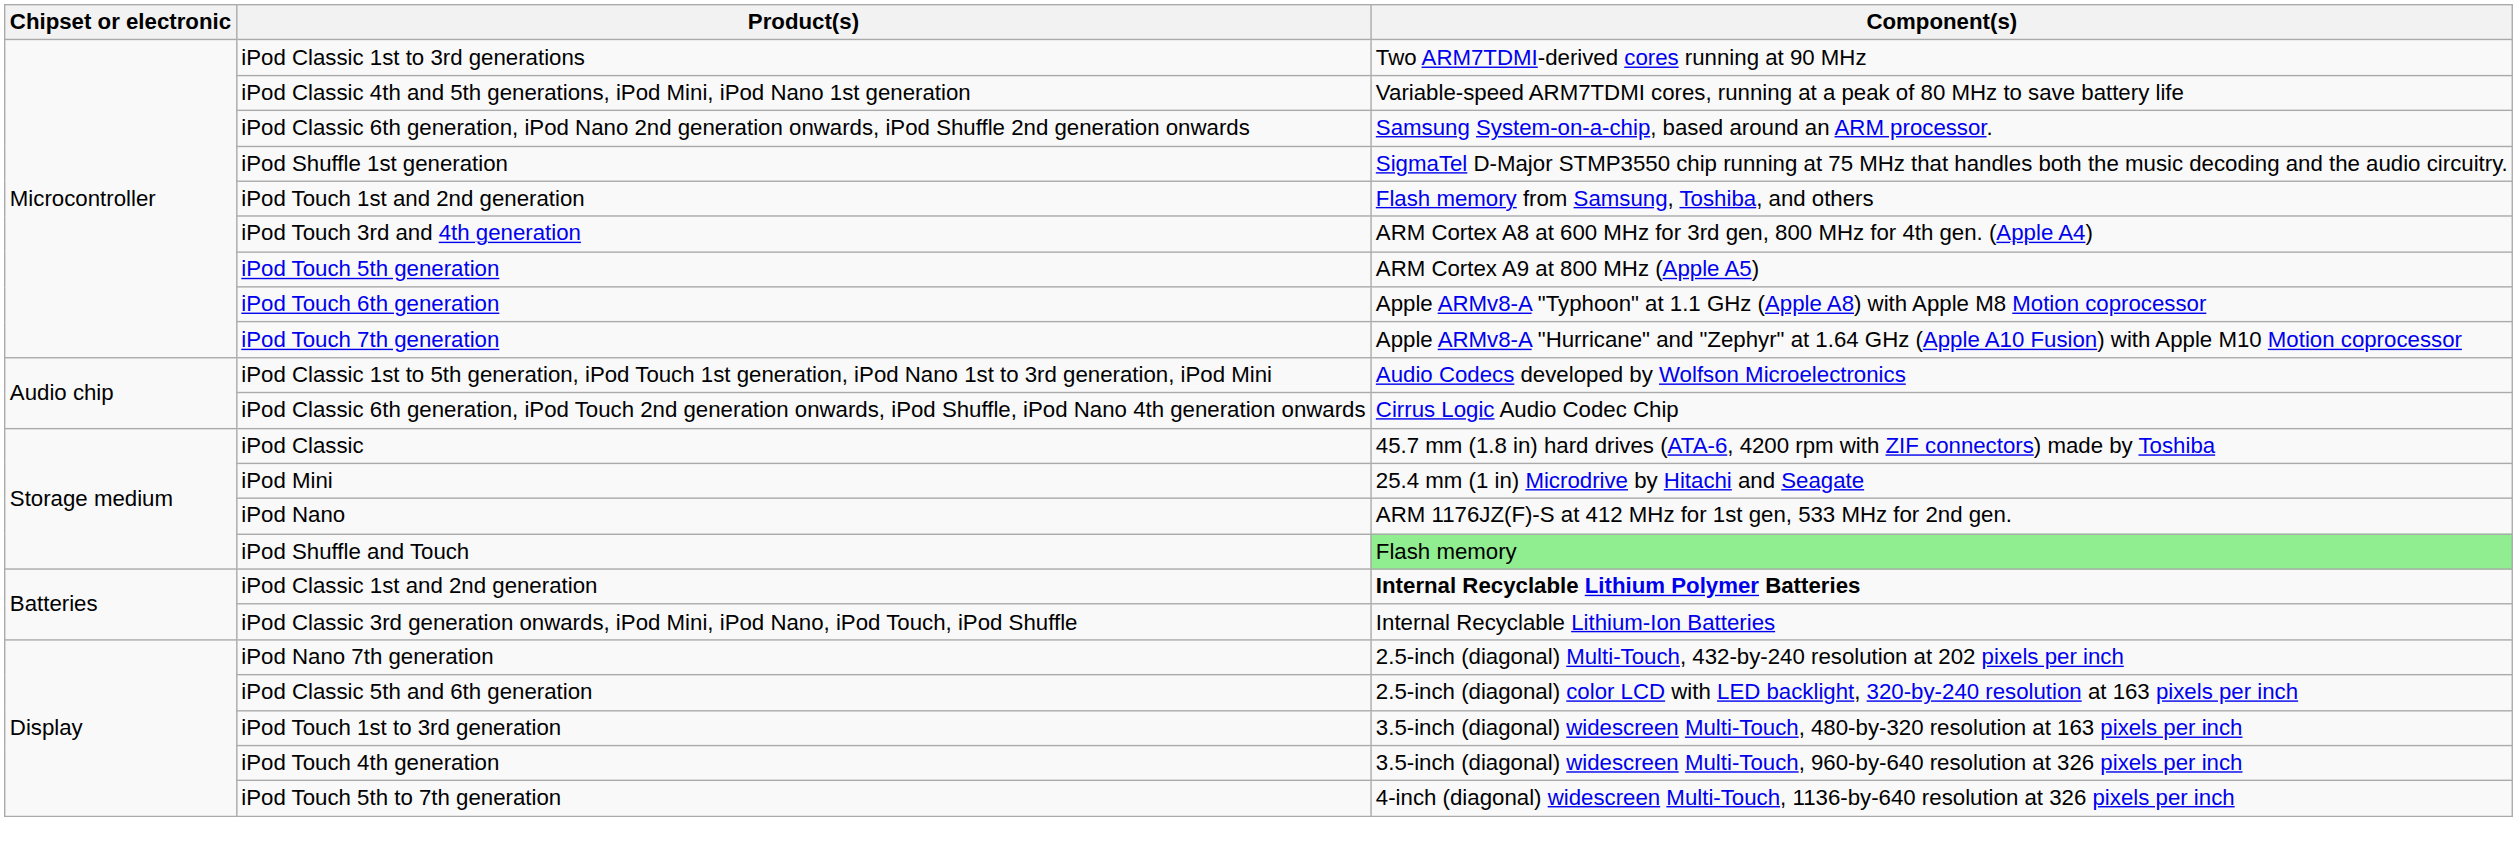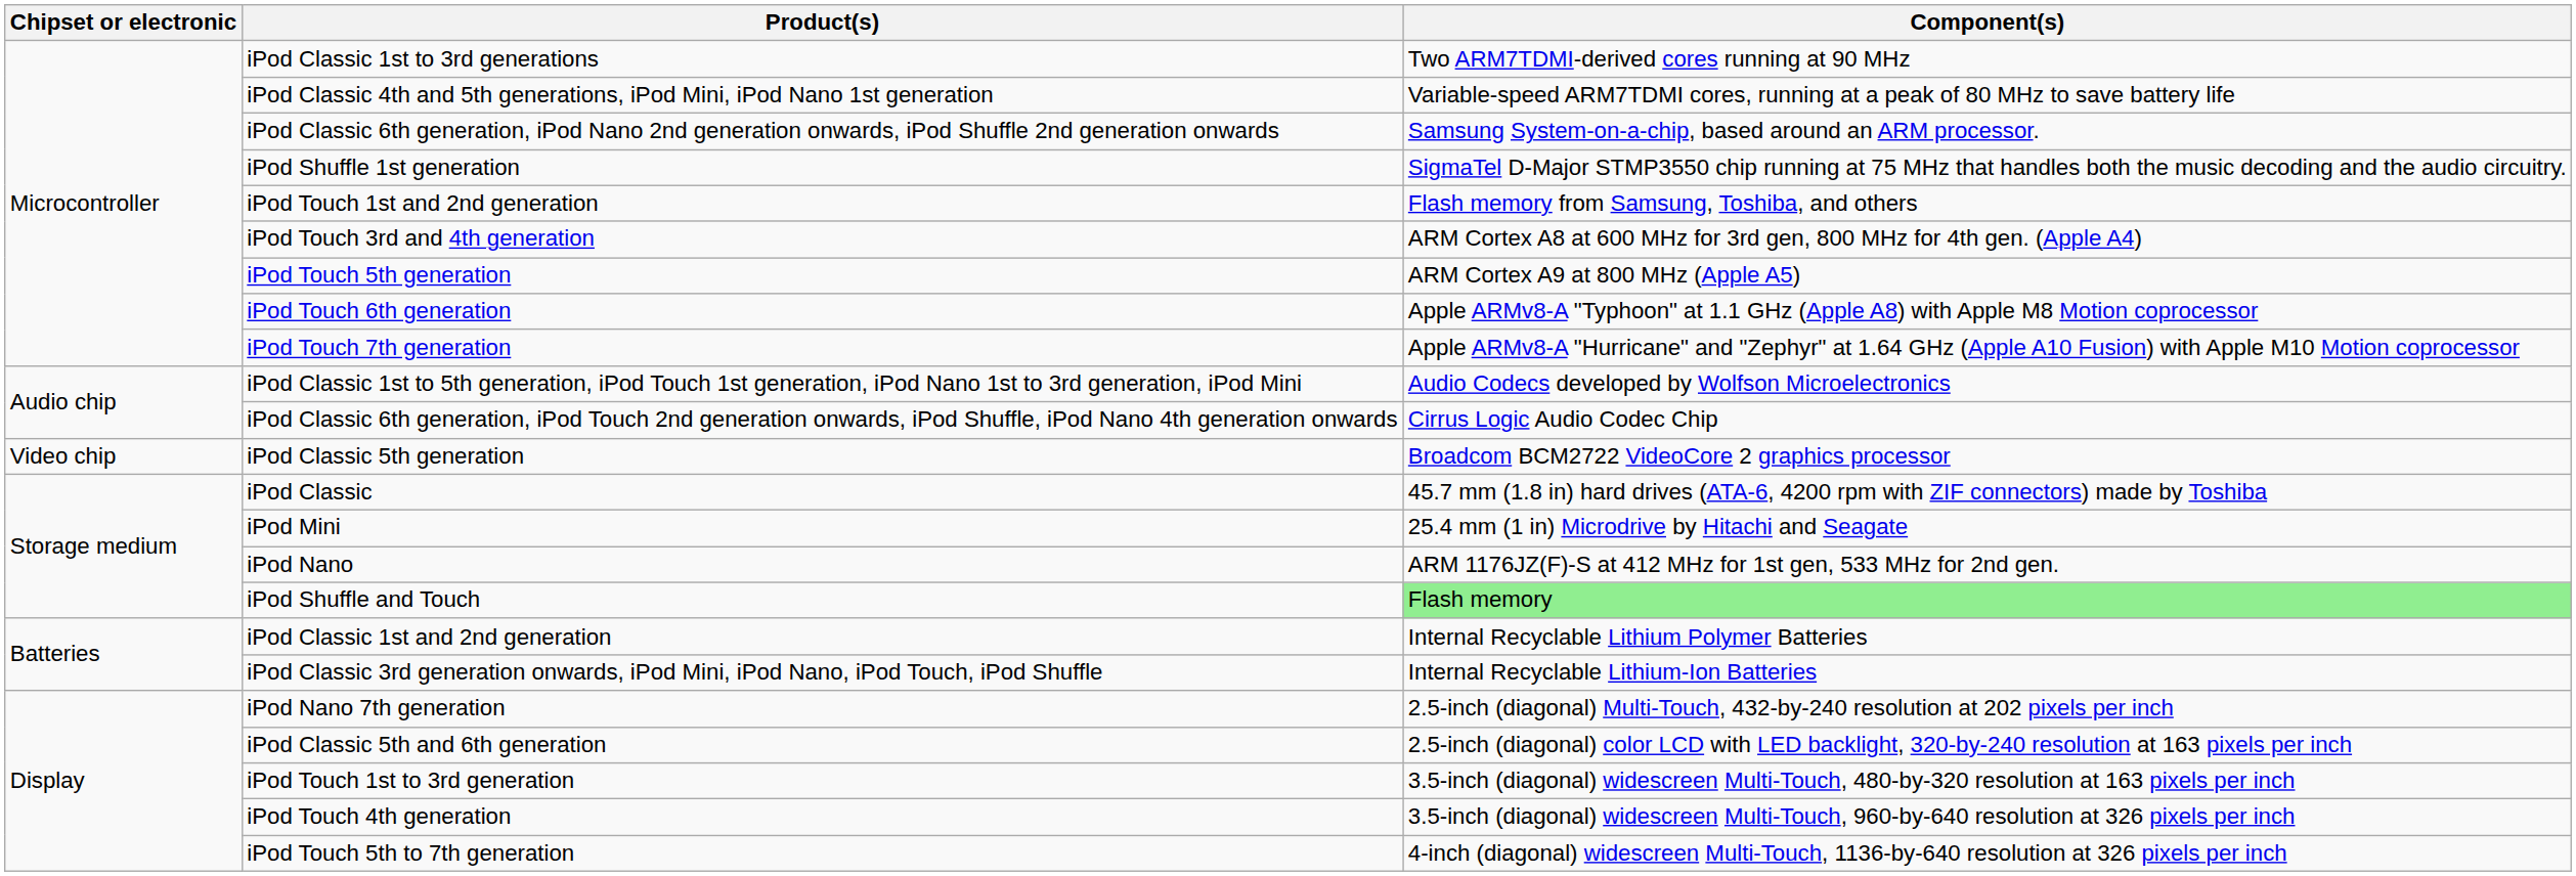 <table class="wikitable">
 <tr>
 <th>Chipset or electronic</th>
 <th>Product(s)</th>
 <th>Component(s)</th>
 </tr>
 <tr>
 <td rowspan=9>Microcontroller</td>
 <td>iPod Classic 1st to 3rd generations</td>
 <td>Two <a href='#'>ARM7TDMI</a>-derived <a href='#'>cores</a> running at 90 MHz</td>
 </tr>
 <tr>
 <td>iPod Classic 4th and 5th generations, iPod Mini, iPod Nano 1st generation</td>
 <td>Variable-speed ARM7TDMI cores, running at a peak of 80 MHz to save battery life</td>
 </tr>
 <tr>
 <td>iPod Classic 6th generation, iPod Nano 2nd generation onwards, iPod Shuffle 2nd generation onwards</td>
 <td><a href='#'>Samsung</a> <a href='#'>System-on-a-chip</a>, based around an <a href='#'>ARM processor</a>.</td>
 </tr>
 <tr>
 <td>iPod Shuffle 1st generation</td>
 <td><a href='#'>SigmaTel</a> D-Major STMP3550 chip running at 75 MHz that handles both the music decoding and the audio circuitry.</td>
 </tr>
 <tr>
 <td>iPod Touch 1st and 2nd generation</td>
 <td><a href='#'>Flash memory</a> from <a href='#'>Samsung</a>, <a href='#'>Toshiba</a>, and others</td>
 </tr>
 <tr>
 <td>iPod Touch 3rd and <a href='#'>4th generation</a></td>
 <td>ARM Cortex A8 at 600 MHz for 3rd gen, 800 MHz for 4th gen. (<a href='#'>Apple A4</a>)</td>
 </tr>
 <tr>
 <td><a href='#'>iPod Touch 5th generation</a></td>
 <td>ARM Cortex A9 at 800 MHz (<a href='#'>Apple A5</a>)</td>
 </tr>
 <tr>
 <td><a href='#'>iPod Touch 6th generation</a></td>
 <td>Apple <a href='#'>ARMv8-A</a> "Typhoon" at 1.1 GHz (<a href='#'>Apple A8</a>) with Apple M8 <a href='#'>Motion coprocessor</a></td>
 </tr>
 <tr>
 <td><a href='#'>iPod Touch 7th generation</a></td>
 <td>Apple <a href='#'>ARMv8-A</a> "Hurricane" and "Zephyr" at 1.64 GHz (<a href='#'>Apple A10 Fusion</a>) with Apple M10 <a href='#'>Motion coprocessor</a></td>
 </tr>
 <tr>
 <td rowspan=2>Audio chip</td>
 <td>iPod Classic 1st to 5th generation, iPod Touch 1st generation, iPod Nano 1st to 3rd generation, iPod Mini</td>
 <td><a href='#'>Audio Codecs</a> developed by <a href='#'>Wolfson Microelectronics</a></td>
 </tr>
 <tr>
 <td>iPod Classic 6th generation, iPod Touch 2nd generation onwards, iPod Shuffle, iPod Nano 4th generation onwards</td>
 <td><a href='#'>Cirrus Logic</a> Audio Codec Chip</td>
 </tr>
 <tr>
+<td>Video chip</td>
+<td>iPod Classic 5th generation</td>
+<td><a href='#'>Broadcom</a> BCM2722 <a href='#'>VideoCore</a> 2 <a href='#'>graphics processor</a></td>
+</tr>
+<tr>
 <td rowspan=4>Storage medium</td>
 <td>iPod Classic</td>
 <td>45.7 mm (1.8 in) hard drives (<a href='#'>ATA-6</a>, 4200 rpm with <a href='#'>ZIF connectors</a>) made by <a href='#'>Toshiba</a></td>
 </tr>
 <tr>
 <td>iPod Mini</td>
 <td>25.4 mm (1 in) <a href='#'>Microdrive</a> by <a href='#'>Hitachi</a> and <a href='#'>Seagate</a></td>
 </tr>
 <tr>
 <td>iPod Nano</td>
 <td>ARM 1176JZ(F)-S at 412 MHz for 1st gen, 533 MHz for 2nd gen.</td>
 </tr>
 <tr>
 <td>iPod Shuffle and Touch</td>
 <td style="background: lightgreen;">Flash memory</td>
 </tr>
 <tr>
 <td rowspan=2>Batteries</td>
 <td>iPod Classic 1st and 2nd generation</td>
-<td><strong>Internal Recyclable <a href='#'>Lithium Polymer</a> Batteries</strong></td>
+<td>Internal Recyclable <a href='#'>Lithium Polymer</a> Batteries</td>
 </tr>
 <tr>
 <td>iPod Classic 3rd generation onwards, iPod Mini, iPod Nano, iPod Touch, iPod Shuffle</td>
 <td>Internal Recyclable <a href='#'>Lithium-Ion Batteries</a></td>
 </tr>
 <tr>
 <td rowspan=5>Display</td>
 <td>iPod Nano 7th generation</td>
 <td>2.5-inch (diagonal) <a href='#'>Multi-Touch</a>, 432-by-240 resolution at 202 <a href='#'>pixels per inch</a></td>
 </tr>
 <tr>
 <td>iPod Classic 5th and 6th generation</td>
 <td>2.5-inch (diagonal) <a href='#'>color LCD</a> with <a href='#'>LED backlight</a>, <a href='#'>320-by-240 resolution</a> at 163 <a href='#'>pixels per inch</a></td>
 </tr>
 <tr>
 <td>iPod Touch 1st to 3rd generation</td>
 <td>3.5-inch (diagonal) <a href='#'>widescreen</a> <a href='#'>Multi-Touch</a>, 480-by-320 resolution at 163 <a href='#'>pixels per inch</a></td>
 </tr>
 <tr>
 <td>iPod Touch 4th generation</td>
 <td>3.5-inch (diagonal) <a href='#'>widescreen</a> <a href='#'>Multi-Touch</a>, 960-by-640 resolution at 326 <a href='#'>pixels per inch</a></td>
 </tr>
 <tr>
 <td>iPod Touch 5th to 7th generation</td>
 <td>4-inch (diagonal) <a href='#'>widescreen</a> <a href='#'>Multi-Touch</a>, 1136-by-640 resolution at 326 <a href='#'>pixels per inch</a></td>
 </tr>
 </table>
